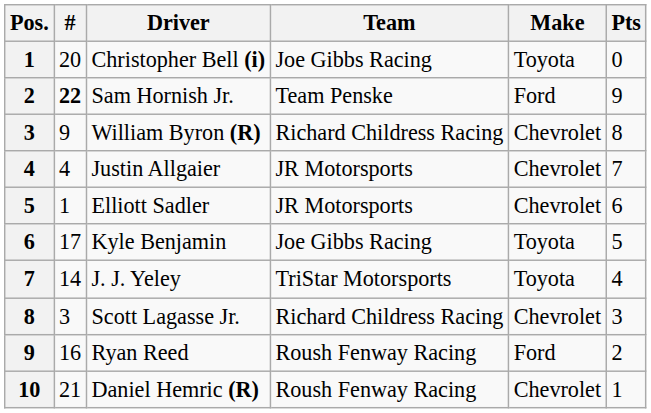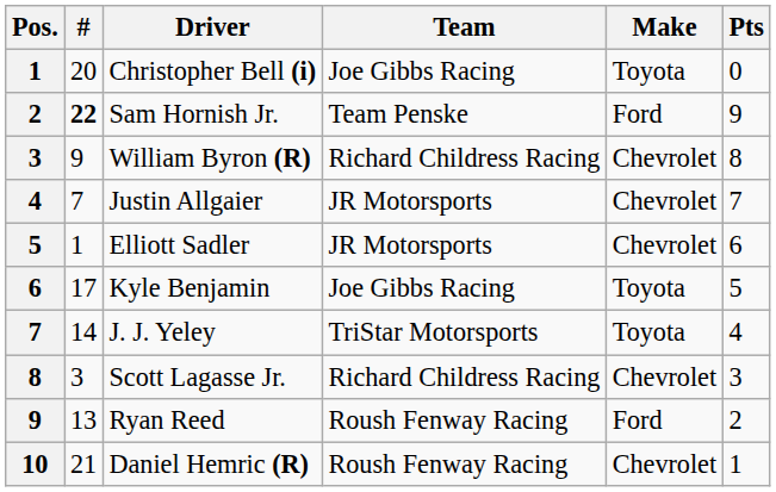 <table class="wikitable" style="font-size:95%">
 <tr>
 <th>Pos.</th>
 <th>#</th>
 <th>Driver</th>
 <th>Team</th>
 <th>Make</th>
 <th>Pts</th>
 </tr>
 <tr>
 <th>1</th>
 <td>20</td>
 <td>Christopher Bell <strong>(i)</strong></td>
 <td>Joe Gibbs Racing</td>
 <td>Toyota</td>
 <td>0</td>
 </tr>
 <tr>
 <th>2</th>
 <td><strong>22</strong></td>
 <td>Sam Hornish Jr.</td>
 <td>Team Penske</td>
 <td>Ford</td>
 <td>9</td>
 </tr>
 <tr>
 <th>3</th>
 <td>9</td>
 <td>William Byron <strong>(R)</strong></td>
 <td>Richard Childress Racing</td>
 <td>Chevrolet</td>
 <td>8</td>
 </tr>
 <tr>
 <th>4</th>
-<td>4</td>
+<td>7</td>
 <td>Justin Allgaier</td>
 <td>JR Motorsports</td>
 <td>Chevrolet</td>
 <td>7</td>
 </tr>
 <tr>
 <th>5</th>
 <td>1</td>
 <td>Elliott Sadler</td>
 <td>JR Motorsports</td>
 <td>Chevrolet</td>
 <td>6</td>
 </tr>
 <tr>
 <th>6</th>
 <td>17</td>
 <td>Kyle Benjamin</td>
 <td>Joe Gibbs Racing</td>
 <td>Toyota</td>
 <td>5</td>
 </tr>
 <tr>
 <th>7</th>
 <td>14</td>
 <td>J. J. Yeley</td>
 <td>TriStar Motorsports</td>
 <td>Toyota</td>
 <td>4</td>
 </tr>
 <tr>
 <th>8</th>
 <td>3</td>
 <td>Scott Lagasse Jr.</td>
 <td>Richard Childress Racing</td>
 <td>Chevrolet</td>
 <td>3</td>
 </tr>
 <tr>
 <th>9</th>
-<td>16</td>
+<td>13</td>
 <td>Ryan Reed</td>
 <td>Roush Fenway Racing</td>
 <td>Ford</td>
 <td>2</td>
 </tr>
 <tr>
 <th>10</th>
 <td>21</td>
 <td>Daniel Hemric <strong>(R)</strong></td>
 <td>Roush Fenway Racing</td>
 <td>Chevrolet</td>
 <td>1</td>
 </tr>
 </table>
